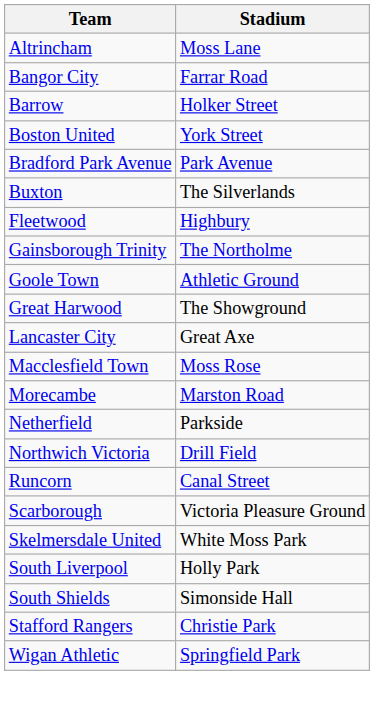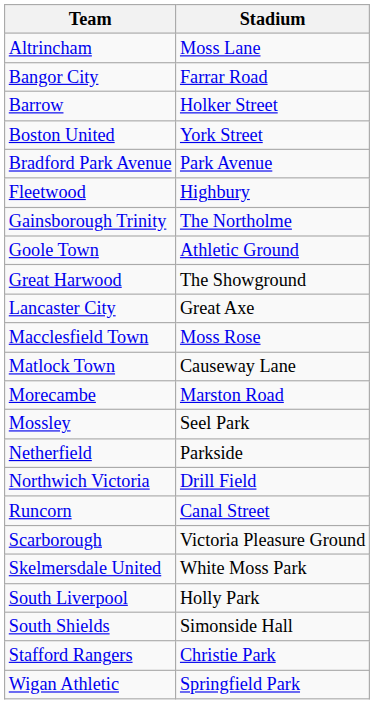 <table class="wikitable sortable">
 <tr>
 <th>Team</th>
 <th>Stadium</th>
 </tr>
 <tr>
 <td><a href='#'>Altrincham</a></td>
 <td><a href='#'>Moss Lane</a></td>
 </tr>
 <tr>
 <td><a href='#'>Bangor City</a></td>
 <td><a href='#'>Farrar Road</a></td>
 </tr>
 <tr>
 <td><a href='#'>Barrow</a></td>
 <td><a href='#'>Holker Street</a></td>
 </tr>
 <tr>
 <td><a href='#'>Boston United</a></td>
 <td><a href='#'>York Street</a></td>
 </tr>
 <tr>
 <td><a href='#'>Bradford Park Avenue</a></td>
 <td><a href='#'>Park Avenue</a></td>
 </tr>
 <tr>
-<td><a href='#'>Buxton</a></td>
-<td>The Silverlands</td>
-</tr>
-<tr>
 <td><a href='#'>Fleetwood</a></td>
 <td><a href='#'>Highbury</a></td>
 </tr>
 <tr>
 <td><a href='#'>Gainsborough Trinity</a></td>
 <td><a href='#'>The Northolme</a></td>
 </tr>
 <tr>
 <td><a href='#'>Goole Town</a></td>
 <td><a href='#'>Athletic Ground</a></td>
 </tr>
 <tr>
 <td><a href='#'>Great Harwood</a></td>
 <td>The Showground</td>
 </tr>
 <tr>
 <td><a href='#'>Lancaster City</a></td>
 <td>Great Axe</td>
 </tr>
 <tr>
 <td><a href='#'>Macclesfield Town</a></td>
 <td><a href='#'>Moss Rose</a></td>
 </tr>
 <tr>
+<td><a href='#'>Matlock Town</a></td>
+<td>Causeway Lane</td>
+</tr>
+<tr>
 <td><a href='#'>Morecambe</a></td>
 <td><a href='#'>Marston Road</a></td>
+</tr>
+<tr>
+<td><a href='#'>Mossley</a></td>
+<td>Seel Park</td>
 </tr>
 <tr>
 <td><a href='#'>Netherfield</a></td>
 <td>Parkside</td>
 </tr>
 <tr>
 <td><a href='#'>Northwich Victoria</a></td>
 <td><a href='#'>Drill Field</a></td>
 </tr>
 <tr>
 <td><a href='#'>Runcorn</a></td>
 <td><a href='#'>Canal Street</a></td>
 </tr>
 <tr>
 <td><a href='#'>Scarborough</a></td>
 <td>Victoria Pleasure Ground</td>
 </tr>
 <tr>
 <td><a href='#'>Skelmersdale United</a></td>
 <td>White Moss Park</td>
 </tr>
 <tr>
 <td><a href='#'>South Liverpool</a></td>
 <td>Holly Park</td>
 </tr>
 <tr>
 <td><a href='#'>South Shields</a></td>
 <td>Simonside Hall</td>
 </tr>
 <tr>
 <td><a href='#'>Stafford Rangers</a></td>
 <td><a href='#'>Christie Park</a></td>
 </tr>
 <tr>
 <td><a href='#'>Wigan Athletic</a></td>
 <td><a href='#'>Springfield Park</a></td>
 </tr>
 </table>
